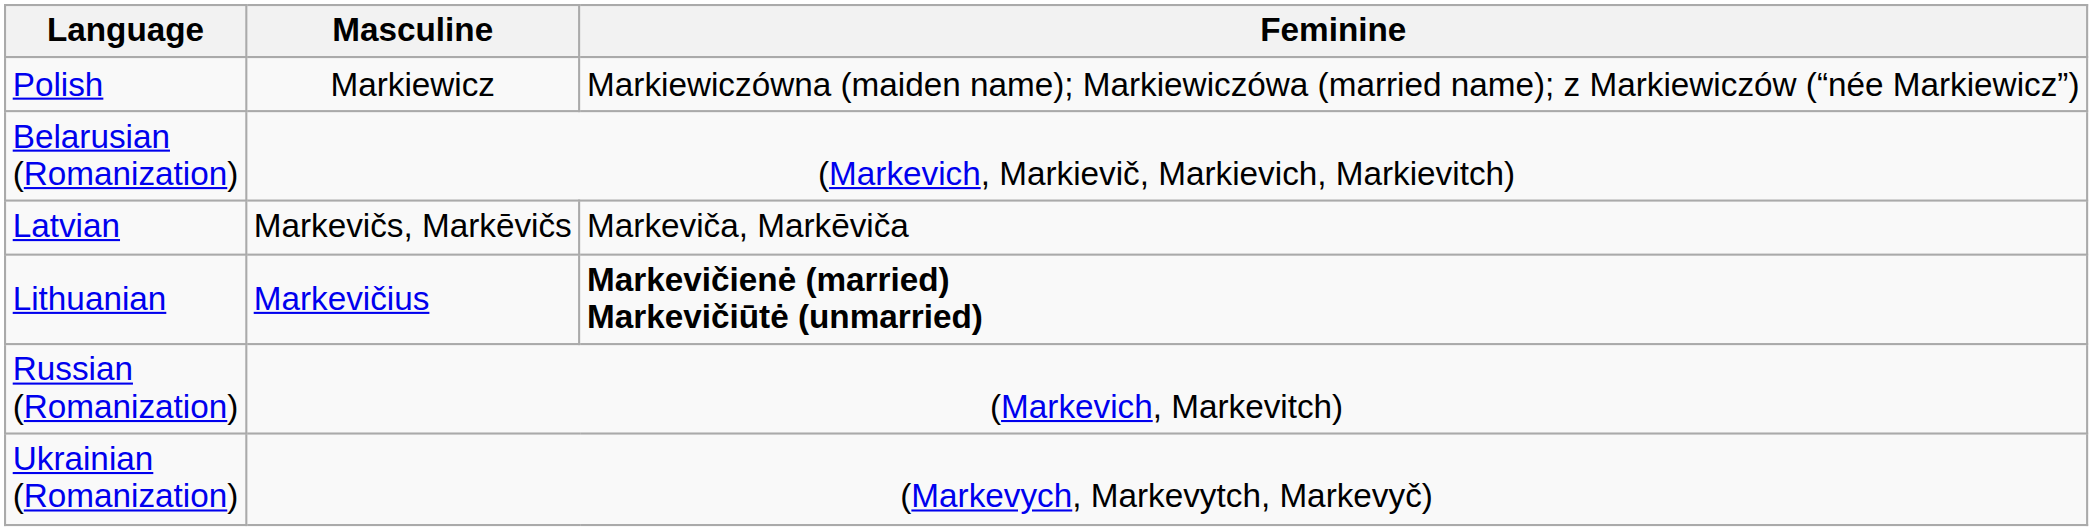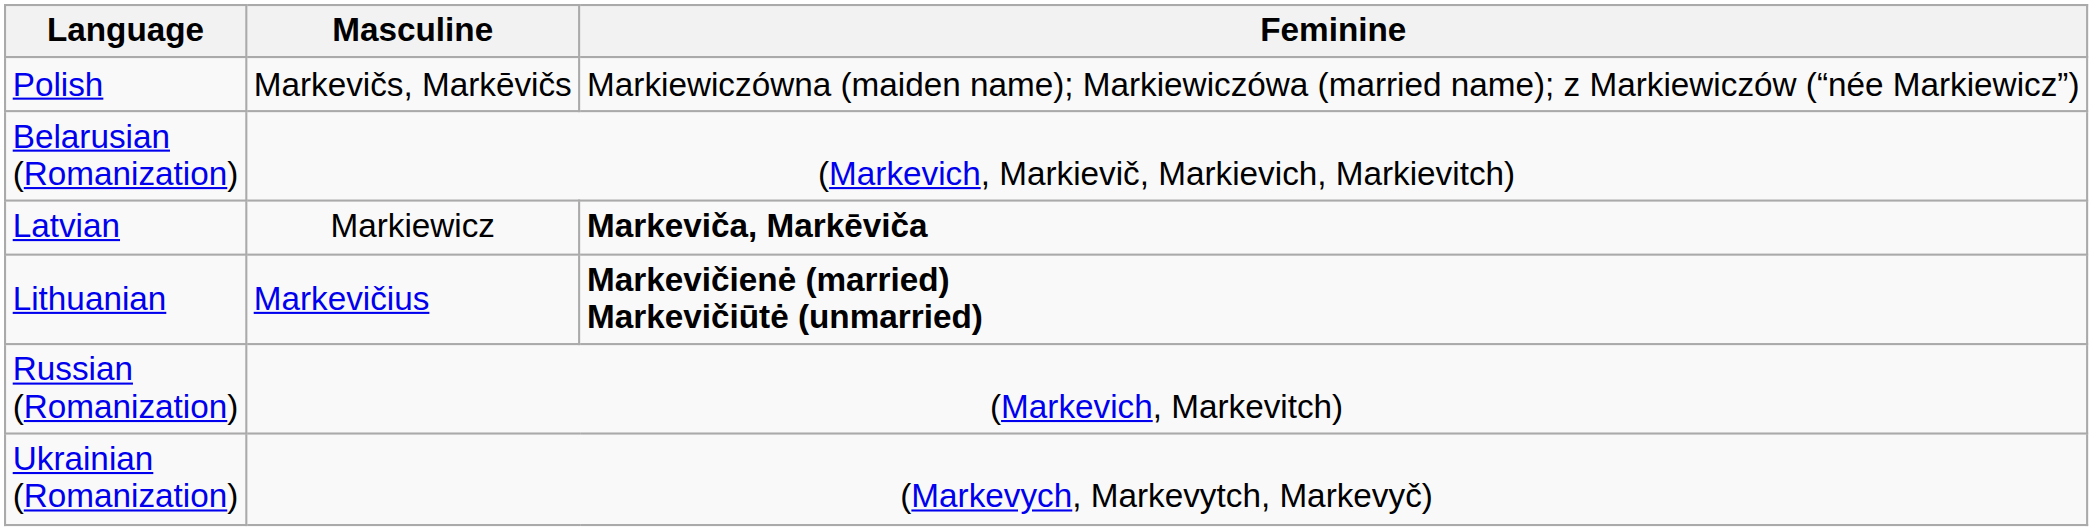 <table class="wikitable">
 <tr>
 <th>Language</th>
 <th>Masculine</th>
 <th>Feminine</th>
 </tr>
 <tr>
 <td><a href='#'>Polish</a></td>
-<td colspan=1 align=center>Markiewicz</td>
+<td>Markevičs, Markēvičs</td>
 <td>Markiewiczówna (maiden name); Markiewiczówa (married name); z Markiewiczów (“née Markiewicz”)</td>
 </tr>
 <tr>
 <td><a href='#'>Belarusian</a> <br>(<a href='#'>Romanization</a>)</td>
 <td colspan=2 align=center><br> (<a href='#'>Markevich</a>, Markievič, Markievich, Markievitch)</td>
 </tr>
 <tr>
 <td><a href='#'>Latvian</a></td>
-<td>Markevičs, Markēvičs</td>
-<td>Markeviča, Markēviča</td>
+<td colspan=1 align=center>Markiewicz</td>
+<td><strong>Markeviča, Markēviča</strong></td>
 </tr>
 <tr>
 <td><a href='#'>Lithuanian</a></td>
 <td><a href='#'>Markevičius</a></td>
 <td><strong>Markevičienė (married)<br>Markevičiūtė (unmarried)</strong></td>
 </tr>
 <tr>
 <td><a href='#'>Russian</a> <br>(<a href='#'>Romanization</a>)</td>
 <td colspan=2 align=center><br> (<a href='#'>Markevich</a>, Markevitch)</td>
 </tr>
 <tr>
 <td><a href='#'>Ukrainian</a> <br>(<a href='#'>Romanization</a>)</td>
 <td colspan=2 align=center><br> (<a href='#'>Markevych</a>, Markevytch, Markevyč)</td>
 </tr>
 </table>
